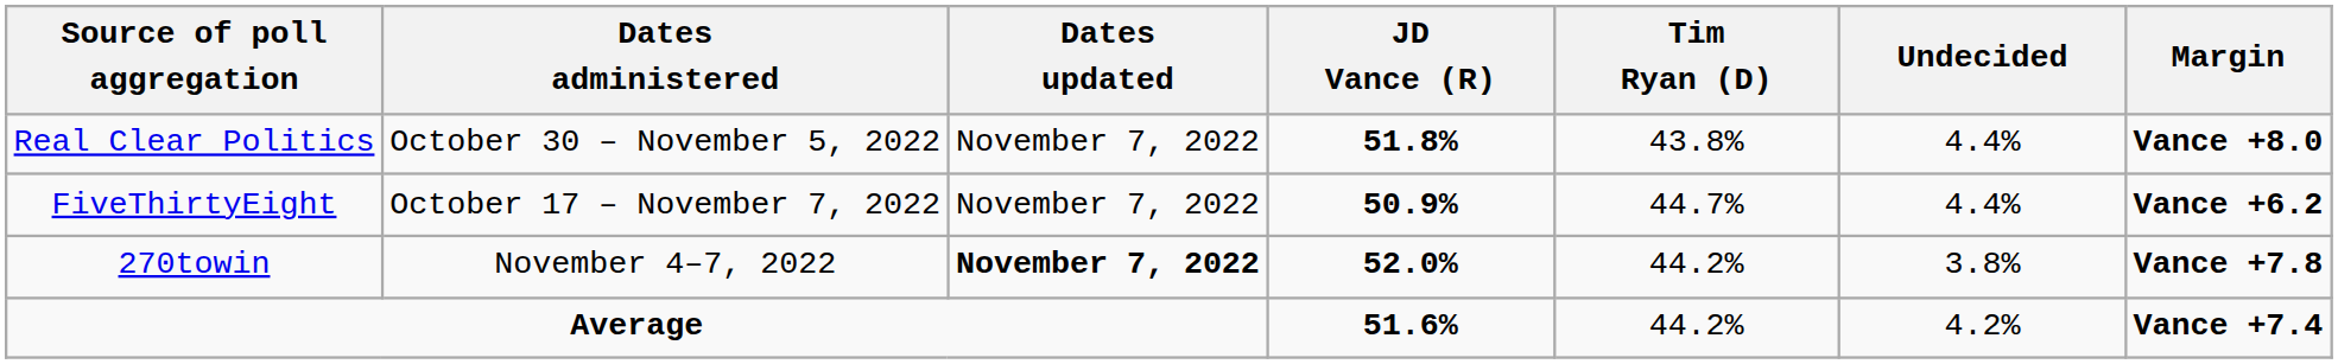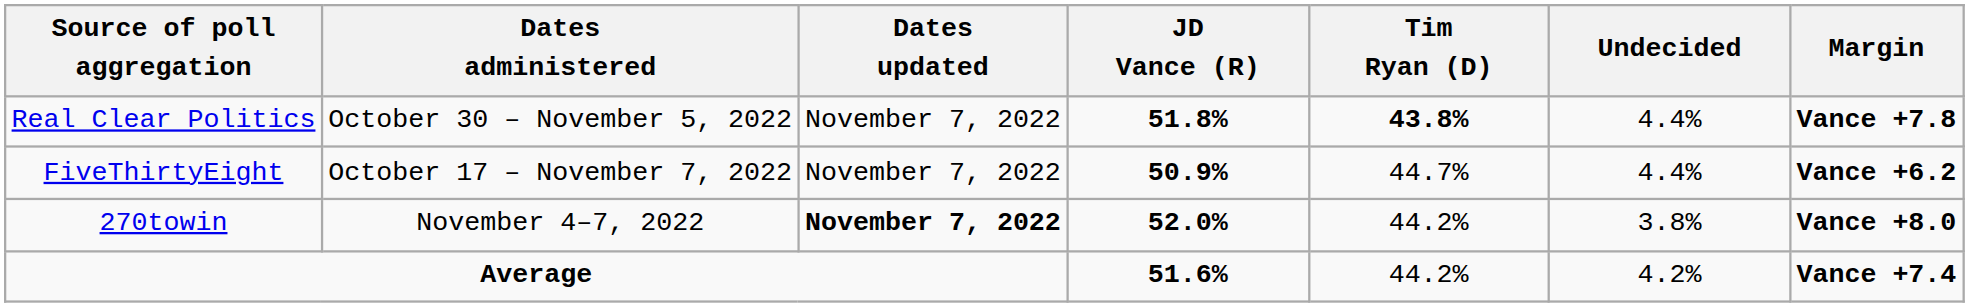 <table class="wikitable sortable" style="text-align:center;font-size:90%;line-height:17px">
 <tr>
 <th>Source of poll<br>aggregation</th>
 <th>Dates<br>administered</th>
 <th>Dates<br>updated</th>
 <th style="width:100px;">JD<br>Vance (R)</th>
 <th style="width:100px;">Tim<br>Ryan (D)</th>
 <th style="width:100px;">Undecided<br></th>
 <th>Margin</th>
 </tr>
 <tr>
 <td><a href='#'>Real Clear Politics</a></td>
 <td>October 30 – November 5, 2022</td>
 <td>November 7, 2022</td>
 <td><strong>51.8%</strong></td>
-<td>43.8%</td>
+<td><strong>43.8%</strong></td>
 <td>4.4%</td>
-<td><strong>Vance +8.0</strong></td>
+<td><strong>Vance +7.8</strong></td>
 </tr>
 <tr>
 <td><a href='#'>FiveThirtyEight</a></td>
 <td>October 17 – November 7, 2022</td>
 <td>November 7, 2022</td>
 <td><strong>50.9%</strong></td>
 <td>44.7%</td>
 <td>4.4%</td>
 <td><strong>Vance +6.2</strong></td>
 </tr>
 <tr>
 <td><a href='#'>270towin</a></td>
 <td>November 4–7, 2022</td>
 <td><strong>November 7, 2022</strong></td>
 <td><strong>52.0%</strong></td>
 <td>44.2%</td>
 <td>3.8%</td>
-<td><strong>Vance +7.8</strong></td>
+<td><strong>Vance +8.0</strong></td>
 </tr>
 <tr>
 <td colspan="3"><strong>Average</strong></td>
 <td><strong>51.6%</strong></td>
 <td>44.2%</td>
 <td>4.2%</td>
 <td><strong>Vance +7.4</strong></td>
 </tr>
 </table>
